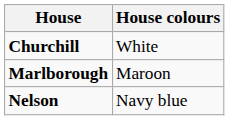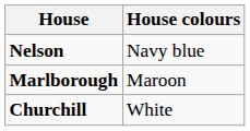 <table class="wikitable">
 <tr>
 <th>House</th>
 <th>House colours</th>
 </tr>
 <tr>
-<td><strong>Churchill</strong></td>
-<td>White</td>
+<td><strong>Nelson</strong></td>
+<td>Navy blue</td>
 </tr>
 <tr>
 <td><strong>Marlborough</strong></td>
 <td>Maroon</td>
 </tr>
 <tr>
-<td><strong>Nelson</strong></td>
-<td>Navy blue</td>
+<td><strong>Churchill</strong></td>
+<td>White</td>
 </tr>
 </table>
